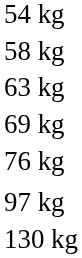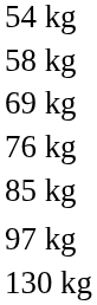 <table>
 <tr>
 <td>54 kg</td>
 <td></td>
 <td></td>
 <td></td>
 </tr>
 <tr>
 <td>58 kg</td>
 <td></td>
 <td></td>
 <td></td>
 </tr>
 <tr>
-<td>63 kg</td>
-<td></td>
-<td></td>
-<td></td>
-</tr>
-<tr>
 <td>69 kg</td>
 <td></td>
 <td></td>
 <td></td>
 </tr>
 <tr>
 <td>76 kg</td>
+<td></td>
+<td></td>
+<td></td>
+</tr>
+<tr>
+<td>85 kg</td>
 <td></td>
 <td></td>
 <td></td>
 </tr>
 <tr>
 </tr>
 <tr>
 <td>97 kg</td>
 <td></td>
 <td></td>
 <td></td>
 </tr>
 <tr>
 <td>130 kg</td>
 <td></td>
 <td></td>
 <td></td>
 </tr>
 </table>
